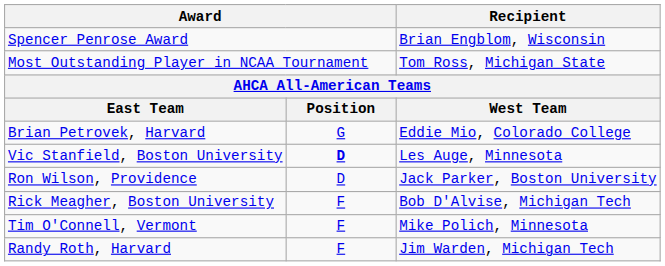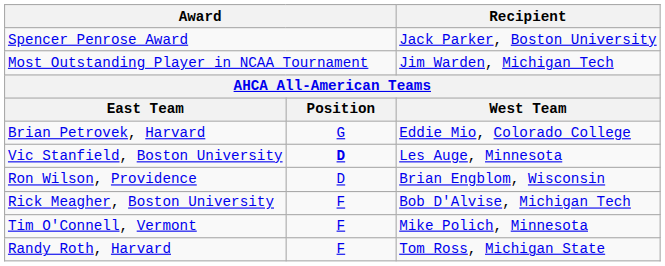 <table class="wikitable">
 <tr>
 <th colspan=2>Award</th>
 <th>Recipient</th>
 </tr>
 <tr>
 <td colspan=2><a href='#'>Spencer Penrose Award</a></td>
-<td><a href='#'>Brian Engblom</a>, <a href='#'>Wisconsin</a></td>
+<td><a href='#'>Jack Parker</a>, <a href='#'>Boston University</a></td>
 </tr>
 <tr>
 <td colspan=2><a href='#'>Most Outstanding Player in NCAA Tournament</a></td>
-<td><a href='#'>Tom Ross</a>, <a href='#'>Michigan State</a></td>
+<td><a href='#'>Jim Warden</a>, <a href='#'>Michigan Tech</a></td>
 </tr>
 <tr>
 <th colspan=3><a href='#'>AHCA All-American Teams</a></th>
 </tr>
 <tr>
 <th>East Team</th>
 <th>  Position  </th>
 <th>West Team</th>
 </tr>
 <tr>
 <td><a href='#'>Brian Petrovek</a>, <a href='#'>Harvard</a></td>
 <td align=center><a href='#'>G</a></td>
 <td><a href='#'>Eddie Mio</a>, <a href='#'>Colorado College</a></td>
 </tr>
 <tr>
 <td><a href='#'>Vic Stanfield</a>, <a href='#'>Boston University</a></td>
 <td align=center><strong><a href='#'>D</a></strong></td>
 <td><a href='#'>Les Auge</a>, <a href='#'>Minnesota</a></td>
 </tr>
 <tr>
 <td><a href='#'>Ron Wilson</a>, <a href='#'>Providence</a></td>
 <td align=center><a href='#'>D</a></td>
-<td><a href='#'>Jack Parker</a>, <a href='#'>Boston University</a></td>
+<td><a href='#'>Brian Engblom</a>, <a href='#'>Wisconsin</a></td>
 </tr>
 <tr>
 <td><a href='#'>Rick Meagher</a>, <a href='#'>Boston University</a></td>
 <td align=center><a href='#'>F</a></td>
 <td><a href='#'>Bob D'Alvise</a>, <a href='#'>Michigan Tech</a></td>
 </tr>
 <tr>
 <td><a href='#'>Tim O'Connell</a>, <a href='#'>Vermont</a></td>
 <td align=center><a href='#'>F</a></td>
 <td><a href='#'>Mike Polich</a>, <a href='#'>Minnesota</a></td>
 </tr>
 <tr>
 <td><a href='#'>Randy Roth</a>, <a href='#'>Harvard</a></td>
 <td align=center><a href='#'>F</a></td>
-<td><a href='#'>Jim Warden</a>, <a href='#'>Michigan Tech</a></td>
+<td><a href='#'>Tom Ross</a>, <a href='#'>Michigan State</a></td>
 </tr>
 </table>
